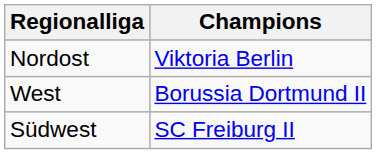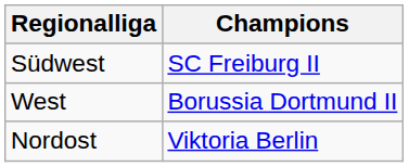 <table class="wikitable">
 <tr>
 <th>Regionalliga</th>
 <th>Champions</th>
 </tr>
 <tr>
-<td>Nordost</td>
-<td><a href='#'>Viktoria Berlin</a></td>
+<td>Südwest</td>
+<td><a href='#'>SC Freiburg II</a></td>
 </tr>
 <tr>
 <td>West</td>
 <td><a href='#'>Borussia Dortmund II</a></td>
 </tr>
 <tr>
-<td>Südwest</td>
-<td><a href='#'>SC Freiburg II</a></td>
+<td>Nordost</td>
+<td><a href='#'>Viktoria Berlin</a></td>
 </tr>
 </table>
